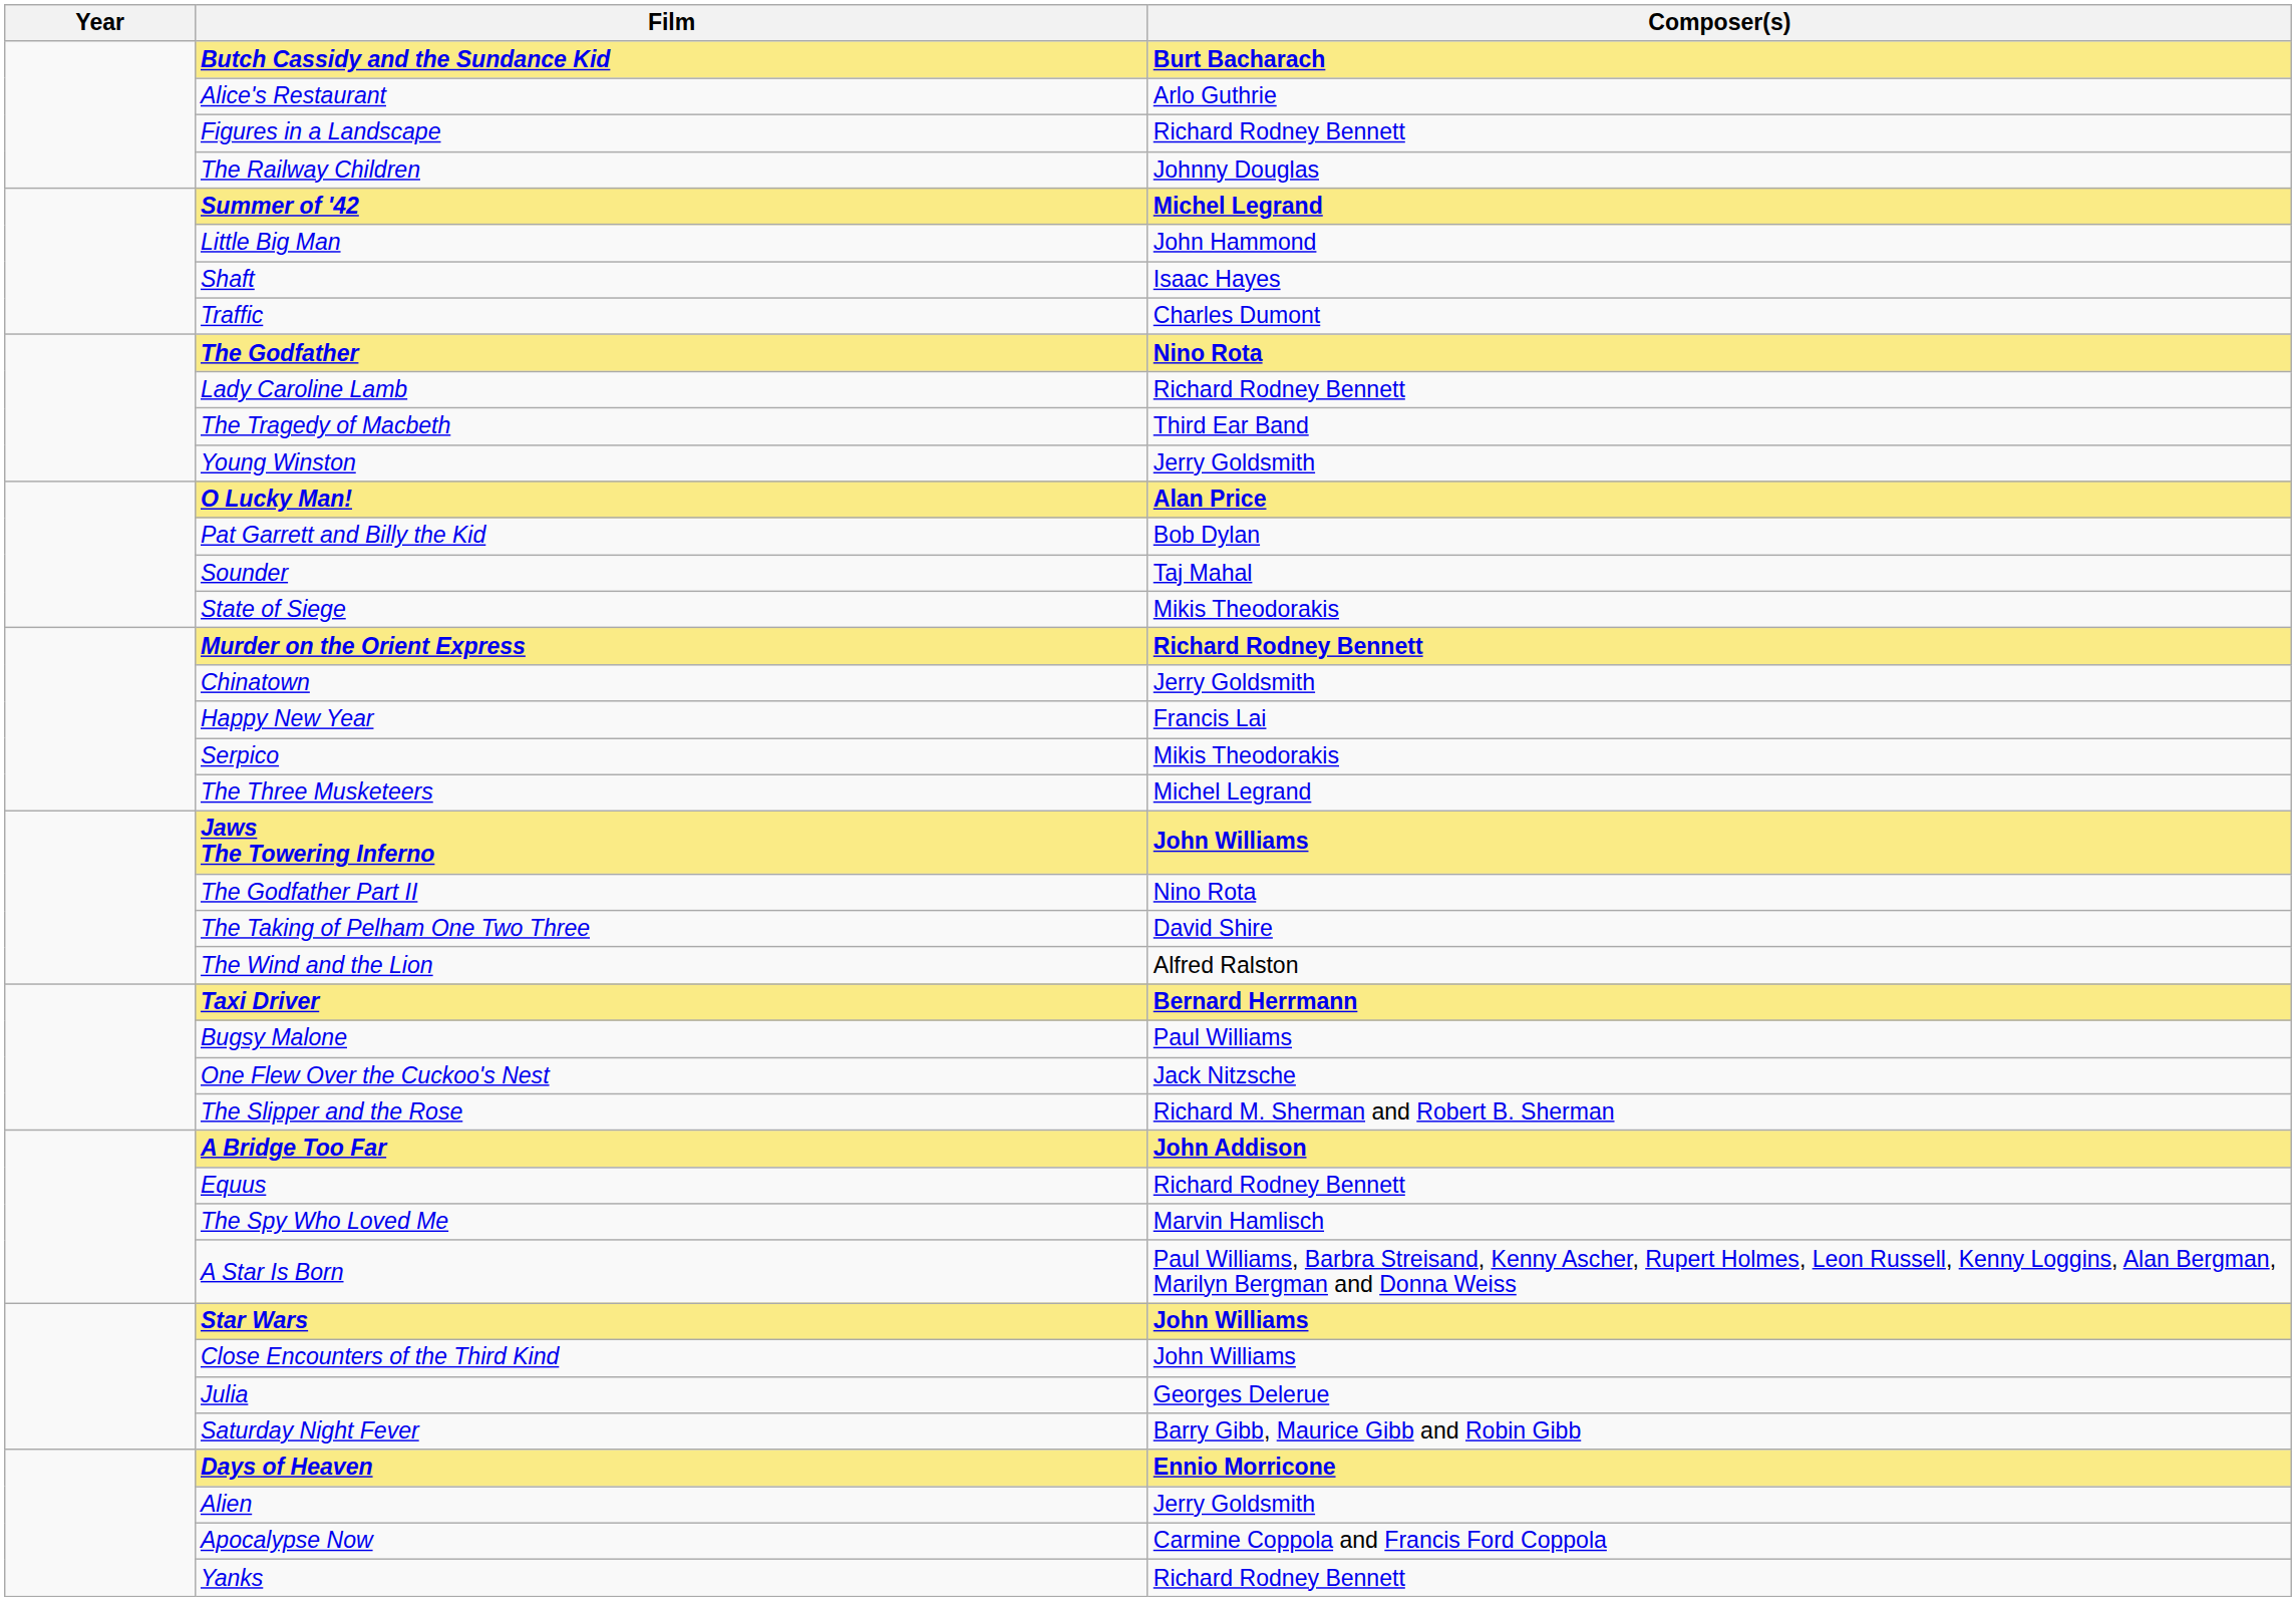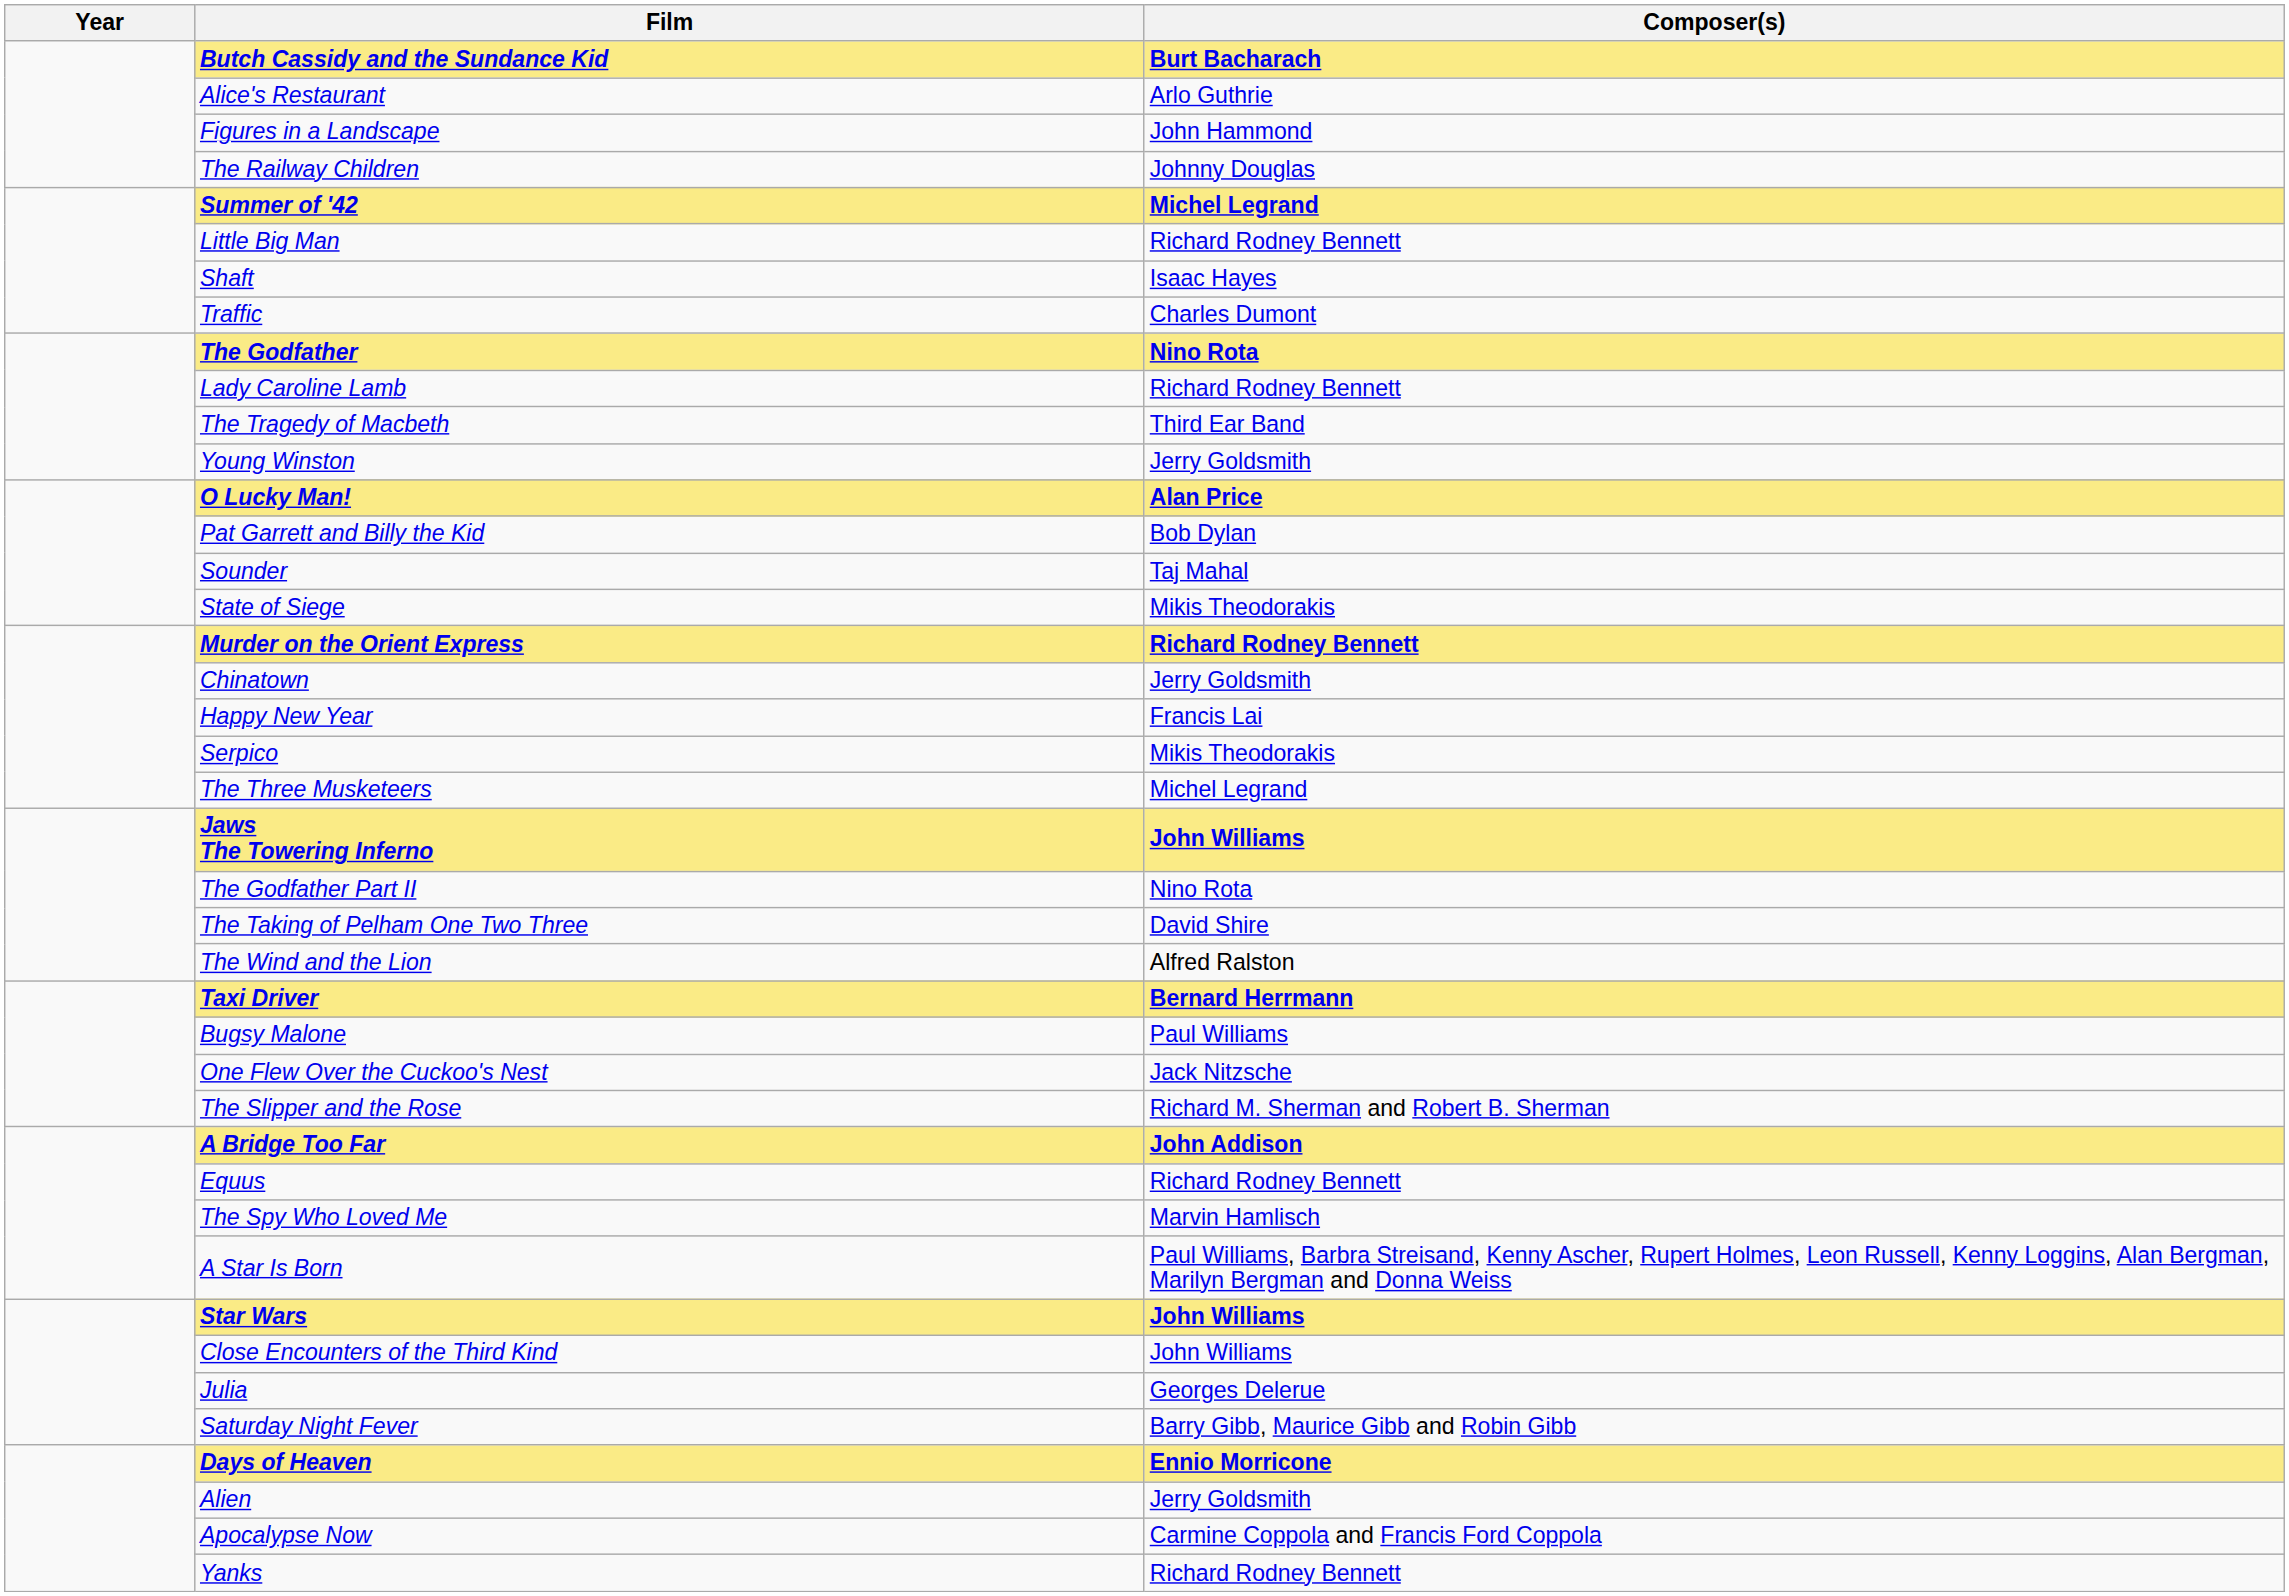 <table class="wikitable" style="width:100%;" cellpadding="5">
 <tr>
 <th style="width:5%;">Year</th>
 <th style="width:25%;">Film</th>
 <th style="width:30%;">Composer(s)</th>
 </tr>
 <tr>
 <td rowspan="4"></td>
 <td style="background:#FAEB86"><strong><em><a href='#'>Butch Cassidy and the Sundance Kid</a></em></strong></td>
 <td style="background:#FAEB86"><strong><a href='#'>Burt Bacharach</a></strong></td>
 </tr>
 <tr>
 <td><em><a href='#'>Alice's Restaurant</a></em></td>
 <td><a href='#'>Arlo Guthrie</a></td>
 </tr>
 <tr>
 <td><em><a href='#'>Figures in a Landscape</a></em></td>
-<td><a href='#'>Richard Rodney Bennett</a></td>
+<td><a href='#'>John Hammond</a></td>
 </tr>
 <tr>
 <td><em><a href='#'>The Railway Children</a></em></td>
 <td><a href='#'>Johnny Douglas</a></td>
 </tr>
 <tr>
 <td rowspan="4"></td>
 <td style="background:#FAEB86"><strong><em><a href='#'>Summer of '42</a></em></strong></td>
 <td style="background:#FAEB86"><strong><a href='#'>Michel Legrand</a></strong></td>
 </tr>
 <tr>
 <td><em><a href='#'>Little Big Man</a></em></td>
-<td><a href='#'>John Hammond</a></td>
+<td><a href='#'>Richard Rodney Bennett</a></td>
 </tr>
 <tr>
 <td><em><a href='#'>Shaft</a></em></td>
 <td><a href='#'>Isaac Hayes</a></td>
 </tr>
 <tr>
 <td><em><a href='#'>Traffic</a></em></td>
 <td><a href='#'>Charles Dumont</a></td>
 </tr>
 <tr>
 <td rowspan="4"></td>
 <td style="background:#FAEB86"><strong><em><a href='#'>The Godfather</a></em></strong></td>
 <td style="background:#FAEB86"><strong><a href='#'>Nino Rota</a></strong></td>
 </tr>
 <tr>
 <td><em><a href='#'>Lady Caroline Lamb</a></em></td>
 <td><a href='#'>Richard Rodney Bennett</a></td>
 </tr>
 <tr>
 <td><em><a href='#'>The Tragedy of Macbeth</a></em></td>
 <td><a href='#'>Third Ear Band</a></td>
 </tr>
 <tr>
 <td><em><a href='#'>Young Winston</a></em></td>
 <td><a href='#'>Jerry Goldsmith</a></td>
 </tr>
 <tr>
 <td rowspan="4"></td>
 <td style="background:#FAEB86"><strong><em><a href='#'>O Lucky Man!</a></em></strong></td>
 <td style="background:#FAEB86"><strong><a href='#'>Alan Price</a></strong></td>
 </tr>
 <tr>
 <td><em><a href='#'>Pat Garrett and Billy the Kid</a></em></td>
 <td><a href='#'>Bob Dylan</a></td>
 </tr>
 <tr>
 <td><em><a href='#'>Sounder</a></em></td>
 <td><a href='#'>Taj Mahal</a></td>
 </tr>
 <tr>
 <td><em><a href='#'>State of Siege</a></em></td>
 <td><a href='#'>Mikis Theodorakis</a></td>
 </tr>
 <tr>
 <td rowspan="5"></td>
 <td style="background:#FAEB86"><strong><em><a href='#'>Murder on the Orient Express</a></em></strong></td>
 <td style="background:#FAEB86"><strong><a href='#'>Richard Rodney Bennett</a></strong></td>
 </tr>
 <tr>
 <td><em><a href='#'>Chinatown</a></em></td>
 <td><a href='#'>Jerry Goldsmith</a></td>
 </tr>
 <tr>
 <td><em><a href='#'>Happy New Year</a></em></td>
 <td><a href='#'>Francis Lai</a></td>
 </tr>
 <tr>
 <td><em><a href='#'>Serpico</a></em></td>
 <td><a href='#'>Mikis Theodorakis</a></td>
 </tr>
 <tr>
 <td><em><a href='#'>The Three Musketeers</a></em></td>
 <td><a href='#'>Michel Legrand</a></td>
 </tr>
 <tr>
 <td rowspan="4"></td>
 <td style="background:#FAEB86"><strong><em><a href='#'>Jaws</a></em></strong> <br> <strong><em><a href='#'>The Towering Inferno</a></em></strong></td>
 <td style="background:#FAEB86"><strong><a href='#'>John Williams</a> </strong></td>
 </tr>
 <tr>
 <td><em><a href='#'>The Godfather Part II</a></em></td>
 <td><a href='#'>Nino Rota</a></td>
 </tr>
 <tr>
 <td><em><a href='#'>The Taking of Pelham One Two Three</a></em></td>
 <td><a href='#'>David Shire</a></td>
 </tr>
 <tr>
 <td><em><a href='#'>The Wind and the Lion</a></em></td>
 <td>Alfred Ralston</td>
 </tr>
 <tr>
 <td rowspan="4"></td>
 <td style="background:#FAEB86"><strong><em><a href='#'>Taxi Driver</a></em></strong></td>
 <td style="background:#FAEB86"><strong><a href='#'>Bernard Herrmann</a></strong></td>
 </tr>
 <tr>
 <td><em><a href='#'>Bugsy Malone</a></em></td>
 <td><a href='#'>Paul Williams</a></td>
 </tr>
 <tr>
 <td><em><a href='#'>One Flew Over the Cuckoo's Nest</a></em></td>
 <td><a href='#'>Jack Nitzsche</a></td>
 </tr>
 <tr>
 <td><em><a href='#'>The Slipper and the Rose</a></em></td>
 <td><a href='#'>Richard M. Sherman</a> and <a href='#'>Robert B. Sherman</a></td>
 </tr>
 <tr>
 <td rowspan="4"></td>
 <td style="background:#FAEB86"><strong><em><a href='#'>A Bridge Too Far</a></em></strong></td>
 <td style="background:#FAEB86"><strong><a href='#'>John Addison</a></strong></td>
 </tr>
 <tr>
 <td><em><a href='#'>Equus</a></em></td>
 <td><a href='#'>Richard Rodney Bennett</a></td>
 </tr>
 <tr>
 <td><em><a href='#'>The Spy Who Loved Me</a></em></td>
 <td><a href='#'>Marvin Hamlisch</a></td>
 </tr>
 <tr>
 <td><em><a href='#'>A Star Is Born</a></em></td>
 <td><a href='#'>Paul Williams</a>, <a href='#'>Barbra Streisand</a>, <a href='#'>Kenny Ascher</a>, <a href='#'>Rupert Holmes</a>, <a href='#'>Leon Russell</a>, <a href='#'>Kenny Loggins</a>, <a href='#'>Alan Bergman</a>, <a href='#'>Marilyn Bergman</a> and <a href='#'>Donna Weiss</a></td>
 </tr>
 <tr>
 <td rowspan="4"></td>
 <td style="background:#FAEB86"><strong><em><a href='#'>Star Wars</a></em></strong></td>
 <td style="background:#FAEB86"><strong><a href='#'>John Williams</a></strong></td>
 </tr>
 <tr>
 <td><em><a href='#'>Close Encounters of the Third Kind</a></em></td>
 <td><a href='#'>John Williams</a></td>
 </tr>
 <tr>
 <td><em><a href='#'>Julia</a></em></td>
 <td><a href='#'>Georges Delerue</a></td>
 </tr>
 <tr>
 <td><em><a href='#'>Saturday Night Fever</a></em></td>
 <td><a href='#'>Barry Gibb</a>, <a href='#'>Maurice Gibb</a> and <a href='#'>Robin Gibb</a></td>
 </tr>
 <tr>
 <td rowspan="4"></td>
 <td style="background:#FAEB86"><strong><em><a href='#'>Days of Heaven</a></em></strong></td>
 <td style="background:#FAEB86"><strong><a href='#'>Ennio Morricone</a></strong></td>
 </tr>
 <tr>
 <td><em><a href='#'>Alien</a></em></td>
 <td><a href='#'>Jerry Goldsmith</a></td>
 </tr>
 <tr>
 <td><em><a href='#'>Apocalypse Now</a></em></td>
 <td><a href='#'>Carmine Coppola</a> and <a href='#'>Francis Ford Coppola</a></td>
 </tr>
 <tr>
 <td><em><a href='#'>Yanks</a></em></td>
 <td><a href='#'>Richard Rodney Bennett</a></td>
 </tr>
 </table>
